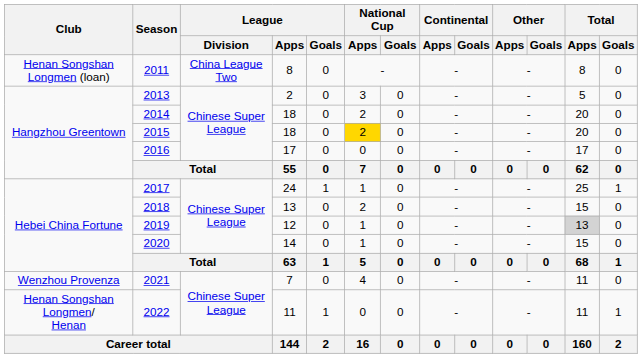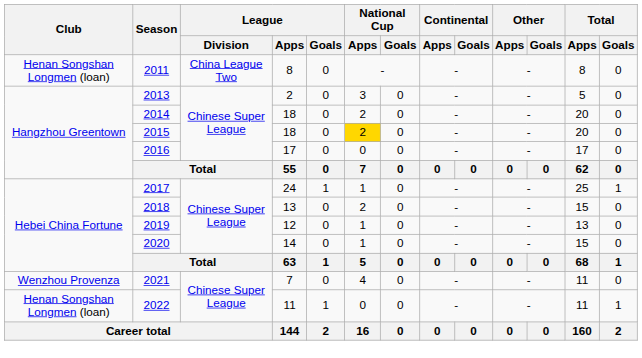 <table class="wikitable" style="text-align: center">
 <tr>
 <th rowspan="2">Club</th>
 <th rowspan="2">Season</th>
 <th colspan="3">League</th>
 <th colspan="2">National Cup</th>
 <th colspan="2">Continental</th>
 <th colspan="2">Other</th>
 <th colspan="2">Total</th>
 </tr>
 <tr>
 <th>Division</th>
 <th>Apps</th>
 <th>Goals</th>
 <th>Apps</th>
 <th>Goals</th>
 <th>Apps</th>
 <th>Goals</th>
 <th>Apps</th>
 <th>Goals</th>
 <th>Apps</th>
 <th>Goals</th>
 </tr>
 <tr>
 <td><a href='#'>Henan Songshan Longmen</a> (loan)</td>
 <td><a href='#'>2011</a></td>
 <td><a href='#'>China League Two</a></td>
 <td>8</td>
 <td>0</td>
 <td colspan="2">-</td>
 <td colspan="2">-</td>
 <td colspan="2">-</td>
 <td>8</td>
 <td>0</td>
 </tr>
 <tr>
 <td rowspan="5"><a href='#'>Hangzhou Greentown</a></td>
 <td><a href='#'>2013</a></td>
 <td rowspan="4"><a href='#'>Chinese Super League</a></td>
 <td>2</td>
 <td>0</td>
 <td>3</td>
 <td>0</td>
 <td colspan="2">-</td>
 <td colspan="2">-</td>
 <td>5</td>
 <td>0</td>
 </tr>
 <tr>
 <td><a href='#'>2014</a></td>
 <td>18</td>
 <td>0</td>
 <td>2</td>
 <td>0</td>
 <td colspan="2">-</td>
 <td colspan="2">-</td>
 <td>20</td>
 <td>0</td>
 </tr>
 <tr>
 <td><a href='#'>2015</a></td>
 <td>18</td>
 <td>0</td>
 <td style="background: gold;">2</td>
 <td>0</td>
 <td colspan="2">-</td>
 <td colspan="2">-</td>
 <td>20</td>
 <td>0</td>
 </tr>
 <tr>
 <td><a href='#'>2016</a></td>
 <td>17</td>
 <td>0</td>
 <td>0</td>
 <td>0</td>
 <td colspan="2">-</td>
 <td colspan="2">-</td>
 <td>17</td>
 <td>0</td>
 </tr>
 <tr>
 <th colspan="2"><strong>Total</strong></th>
 <th>55</th>
 <th>0</th>
 <th>7</th>
 <th>0</th>
 <th>0</th>
 <th>0</th>
 <th>0</th>
 <th>0</th>
 <th>62</th>
 <th>0</th>
 </tr>
 <tr>
 <td rowspan="5"><a href='#'>Hebei China Fortune</a></td>
 <td><a href='#'>2017</a></td>
 <td rowspan="4"><a href='#'>Chinese Super League</a></td>
 <td>24</td>
 <td>1</td>
 <td>1</td>
 <td>0</td>
 <td colspan="2">-</td>
 <td colspan="2">-</td>
 <td>25</td>
 <td>1</td>
 </tr>
 <tr>
 <td><a href='#'>2018</a></td>
 <td>13</td>
 <td>0</td>
 <td>2</td>
 <td>0</td>
 <td colspan="2">-</td>
 <td colspan="2">-</td>
 <td>15</td>
 <td>0</td>
 </tr>
 <tr>
 <td><a href='#'>2019</a></td>
 <td>12</td>
 <td>0</td>
 <td>1</td>
 <td>0</td>
 <td colspan="2">-</td>
 <td colspan="2">-</td>
-<td style="background: lightgrey;">13</td>
+<td>13</td>
 <td>0</td>
 </tr>
 <tr>
 <td><a href='#'>2020</a></td>
 <td>14</td>
 <td>0</td>
 <td>1</td>
 <td>0</td>
 <td colspan="2">-</td>
 <td colspan="2">-</td>
 <td>15</td>
 <td>0</td>
 </tr>
 <tr>
 <th colspan="2"><strong>Total</strong></th>
 <th>63</th>
 <th>1</th>
 <th>5</th>
 <th>0</th>
 <th>0</th>
 <th>0</th>
 <th>0</th>
 <th>0</th>
 <th>68</th>
 <th>1</th>
 </tr>
 <tr>
 <td><a href='#'>Wenzhou Provenza</a></td>
 <td><a href='#'>2021</a></td>
 <td rowspan=2><a href='#'>Chinese Super League</a></td>
 <td>7</td>
 <td>0</td>
 <td>4</td>
 <td>0</td>
 <td colspan="2">-</td>
 <td colspan="2">-</td>
 <td>11</td>
 <td>0</td>
 </tr>
 <tr>
-<td><a href='#'>Henan Songshan Longmen</a>/<br><a href='#'>Henan</a></td>
+<td><a href='#'>Henan Songshan Longmen</a> (loan)</td>
 <td><a href='#'>2022</a></td>
 <td>11</td>
 <td>1</td>
 <td>0</td>
 <td>0</td>
 <td colspan="2">-</td>
 <td colspan="2">-</td>
 <td>11</td>
 <td>1</td>
 </tr>
 <tr>
 <th colspan=3>Career total</th>
 <th>144</th>
 <th>2</th>
 <th>16</th>
 <th>0</th>
 <th>0</th>
 <th>0</th>
 <th>0</th>
 <th>0</th>
 <th>160</th>
 <th>2</th>
 </tr>
 </table>
